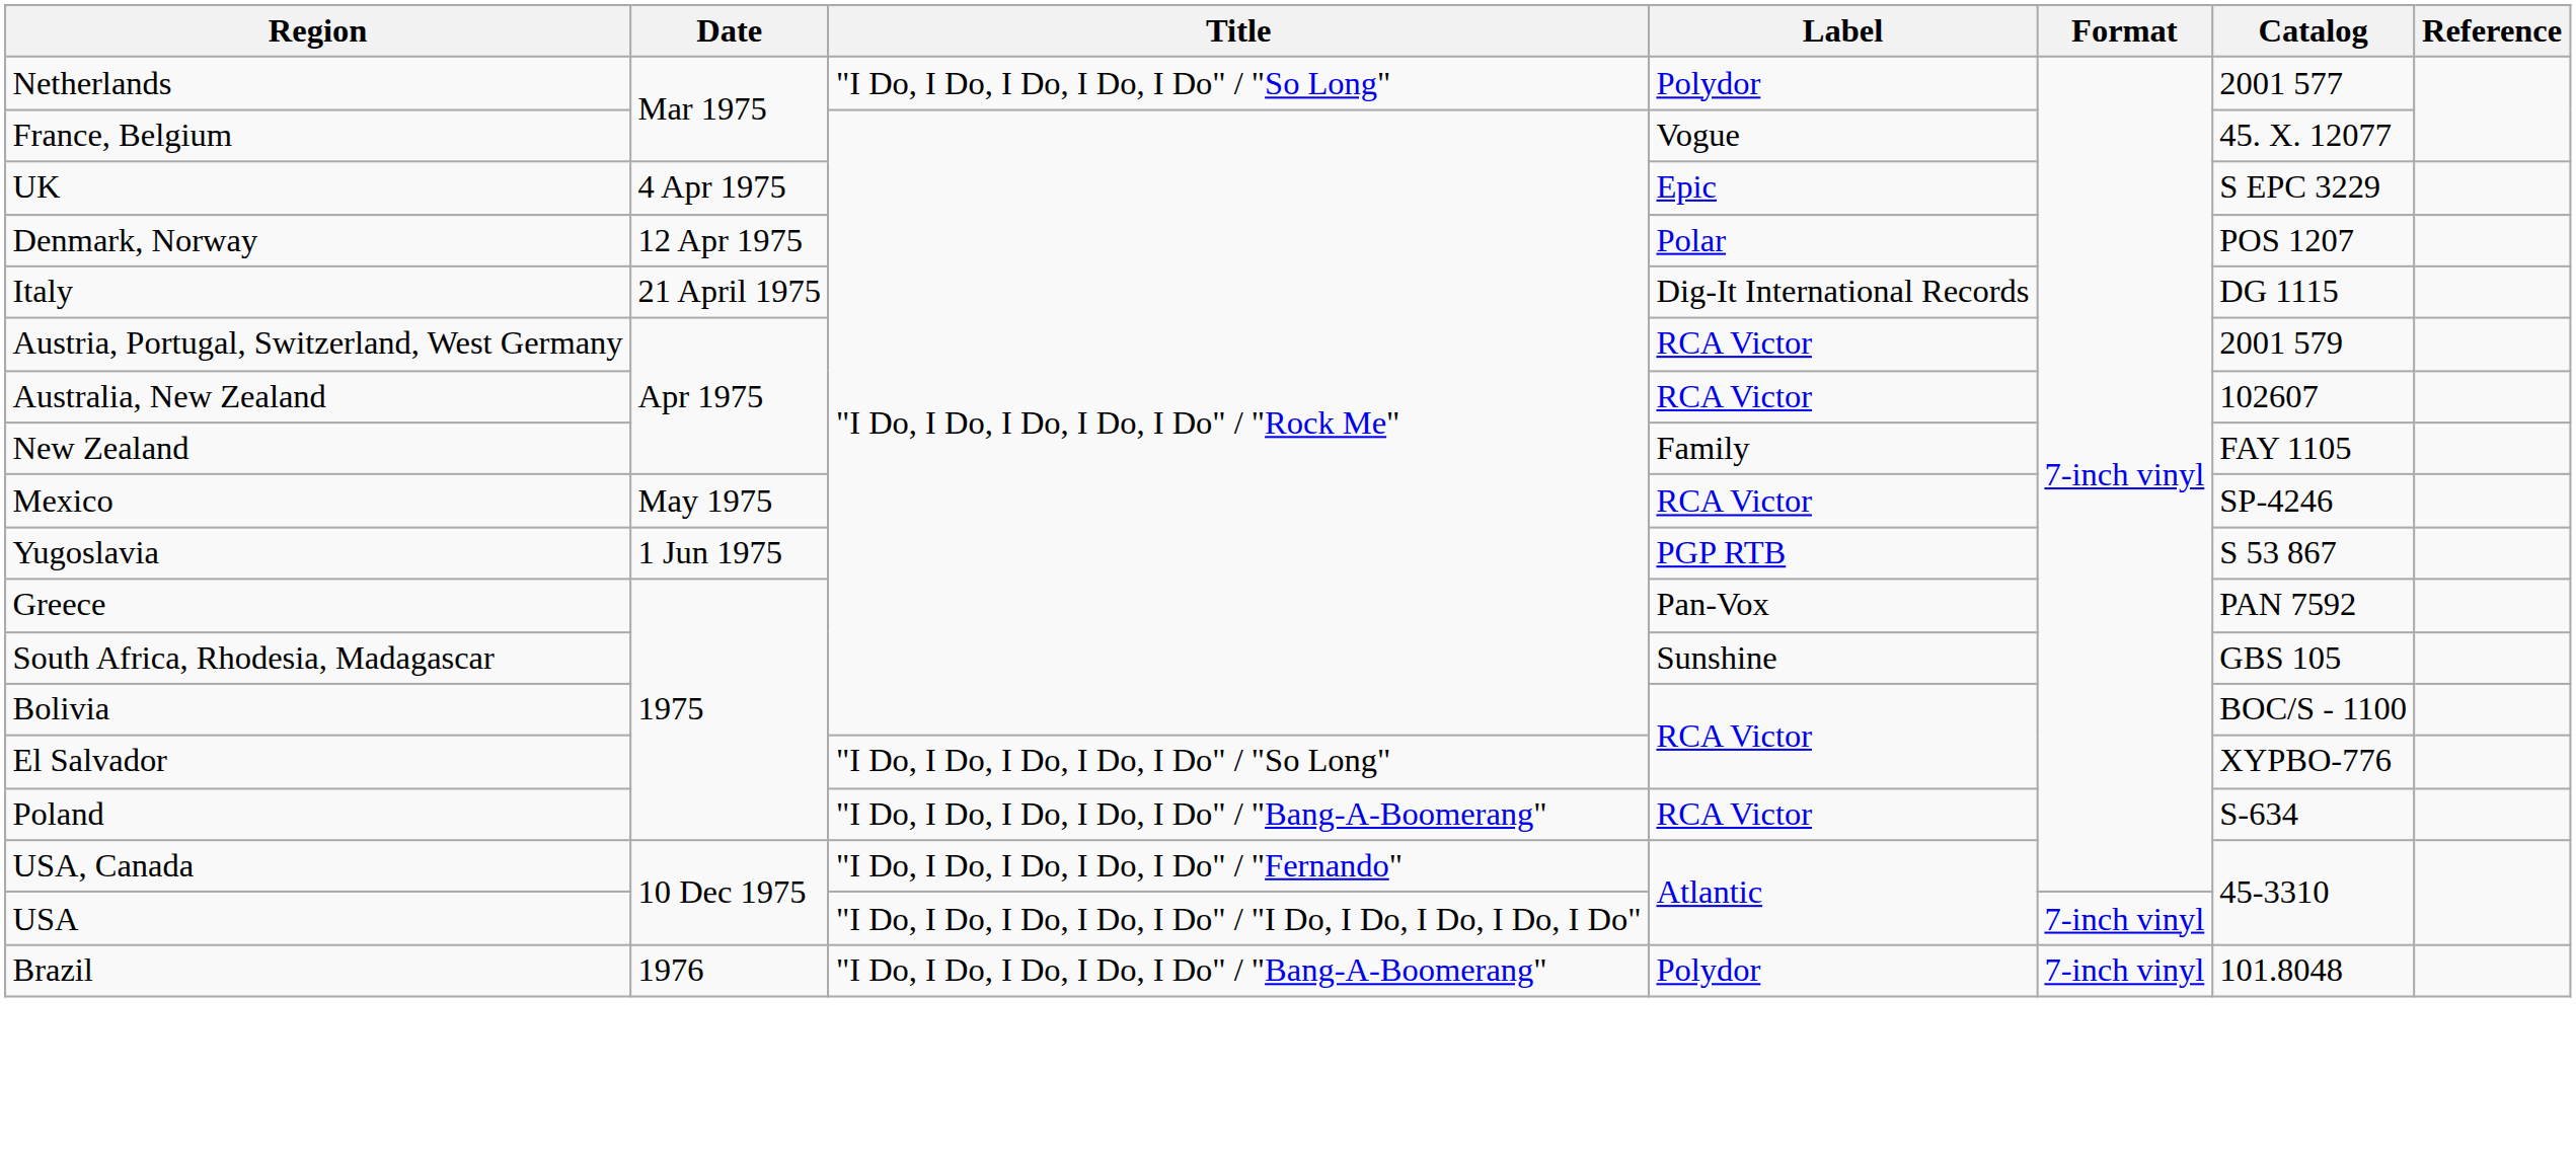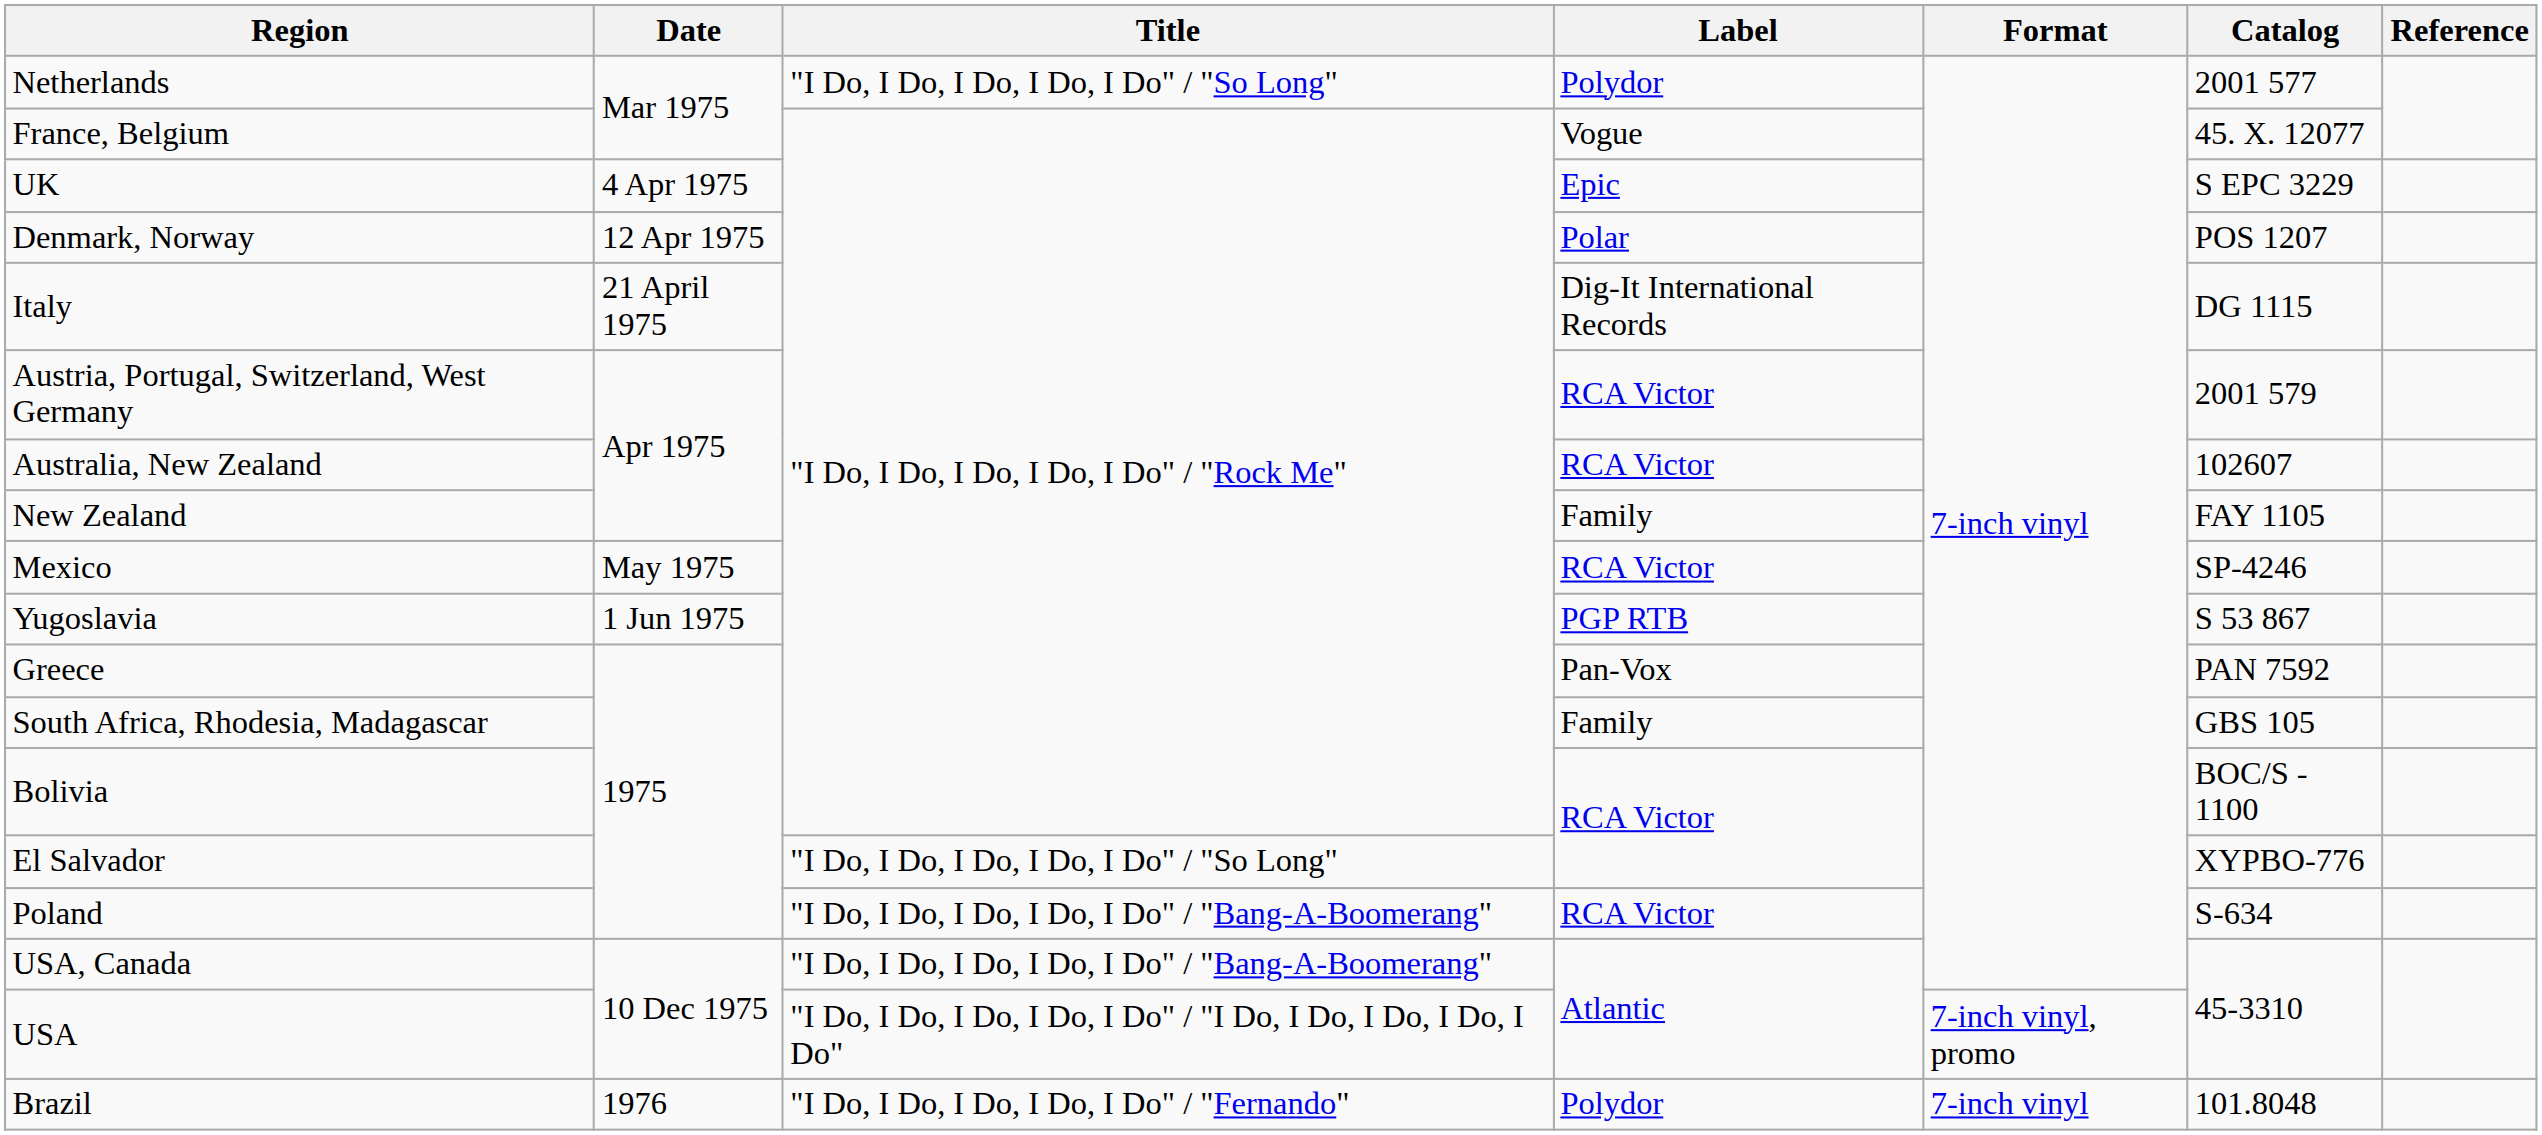 <table class="wikitable">
 <tr>
 <th>Region</th>
 <th>Date</th>
 <th>Title</th>
 <th>Label</th>
 <th>Format</th>
 <th>Catalog</th>
 <th>Reference</th>
 </tr>
 <tr>
 <td>Netherlands</td>
 <td rowspan="2">Mar 1975</td>
 <td>"I Do, I Do, I Do, I Do, I Do" / "<a href='#'>So Long</a>"</td>
 <td><a href='#'>Polydor</a></td>
 <td rowspan="16"><a href='#'>7-inch vinyl</a></td>
 <td>2001 577</td>
 <td rowspan="2"></td>
 </tr>
 <tr>
 <td>France, Belgium</td>
 <td rowspan="12">"I Do, I Do, I Do, I Do, I Do" / "<a href='#'>Rock Me</a>"</td>
 <td>Vogue</td>
 <td>45. X. 12077</td>
 </tr>
 <tr>
 <td>UK</td>
 <td>4 Apr 1975</td>
 <td><a href='#'>Epic</a></td>
 <td>S EPC 3229</td>
 <td></td>
 </tr>
 <tr>
 <td>Denmark, Norway</td>
 <td>12 Apr 1975</td>
 <td><a href='#'>Polar</a></td>
 <td>POS 1207</td>
 <td></td>
 </tr>
 <tr>
 <td>Italy</td>
 <td>21 April 1975</td>
 <td>Dig-It International Records</td>
 <td>DG 1115</td>
 <td></td>
 </tr>
 <tr>
 <td>Austria, Portugal, Switzerland, West Germany</td>
 <td rowspan="3">Apr 1975</td>
 <td><a href='#'>RCA Victor</a></td>
 <td>2001 579</td>
 <td></td>
 </tr>
 <tr>
 <td>Australia, New Zealand</td>
 <td><a href='#'>RCA Victor</a></td>
 <td>102607</td>
 <td></td>
 </tr>
 <tr>
 <td>New Zealand</td>
 <td>Family</td>
 <td>FAY 1105</td>
 <td></td>
 </tr>
 <tr>
 <td>Mexico</td>
 <td>May 1975</td>
 <td><a href='#'>RCA Victor</a></td>
 <td>SP-4246</td>
 <td></td>
 </tr>
 <tr>
 <td>Yugoslavia</td>
 <td>1 Jun 1975</td>
 <td><a href='#'>PGP RTB</a></td>
 <td>S 53 867</td>
 <td></td>
 </tr>
 <tr>
 <td>Greece</td>
 <td rowspan="5">1975</td>
 <td>Pan-Vox</td>
 <td>PAN 7592</td>
 <td></td>
 </tr>
 <tr>
 <td>South Africa, Rhodesia, Madagascar</td>
-<td>Sunshine</td>
+<td>Family</td>
 <td>GBS 105</td>
 <td></td>
 </tr>
 <tr>
 <td>Bolivia</td>
 <td rowspan="2"><a href='#'>RCA Victor</a></td>
 <td>BOC/S - 1100</td>
 <td></td>
 </tr>
 <tr>
 <td>El Salvador</td>
 <td>"I Do, I Do, I Do, I Do, I Do" / "So Long"</td>
 <td>XYPBO-776</td>
 <td></td>
 </tr>
 <tr>
 <td>Poland</td>
 <td>"I Do, I Do, I Do, I Do, I Do" / "<a href='#'>Bang-A-Boomerang</a>"</td>
 <td><a href='#'>RCA Victor</a></td>
 <td>S-634</td>
 <td></td>
 </tr>
 <tr>
 <td>USA, Canada</td>
 <td rowspan="2">10 Dec 1975</td>
-<td>"I Do, I Do, I Do, I Do, I Do" / "<a href='#'>Fernando</a>"</td>
+<td>"I Do, I Do, I Do, I Do, I Do" / "<a href='#'>Bang-A-Boomerang</a>"</td>
 <td rowspan="2"><a href='#'>Atlantic</a></td>
 <td rowspan="2">45-3310</td>
 <td rowspan="2"></td>
 </tr>
 <tr>
 <td>USA</td>
 <td>"I Do, I Do, I Do, I Do, I Do" / "I Do, I Do, I Do, I Do, I Do"</td>
-<td><a href='#'>7-inch vinyl</a></td>
+<td><a href='#'>7-inch vinyl</a>, promo</td>
 </tr>
 <tr>
 <td>Brazil</td>
 <td>1976</td>
-<td>"I Do, I Do, I Do, I Do, I Do" / "<a href='#'>Bang-A-Boomerang</a>"</td>
+<td>"I Do, I Do, I Do, I Do, I Do" / "<a href='#'>Fernando</a>"</td>
 <td><a href='#'>Polydor</a></td>
 <td><a href='#'>7-inch vinyl</a></td>
 <td>101.8048</td>
 <td></td>
 </tr>
 </table>
